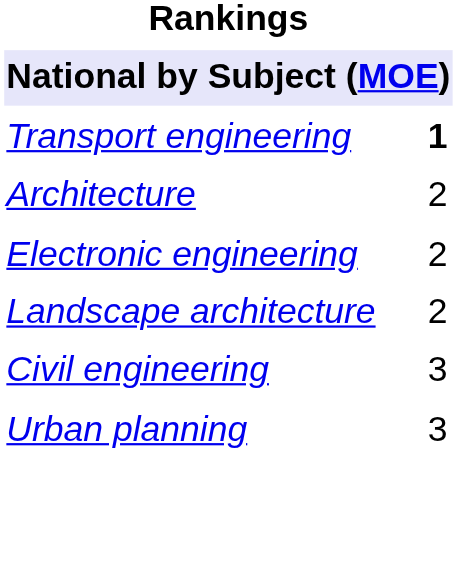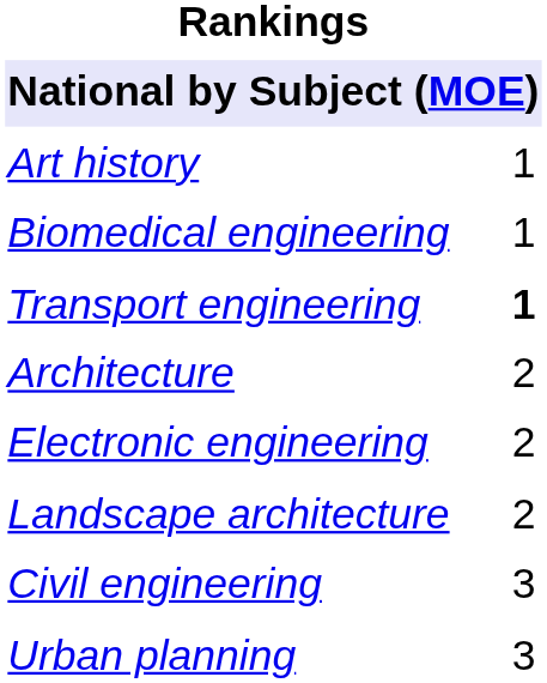 <table class="toccolours" style="float:right; font-size:100%; line-height:1.4em;">
 <tr>
 <th colspan="2" style="text-align: center;"><strong>Rankings</strong></th>
 </tr>
 <tr>
 <th colspan="2" style="background:#E6E6FA">National by Subject (<a href='#'>MOE</a>)</th>
+</tr>
+<tr>
+<td><em><a href='#'>Art history</a></em></td>
+<td>1</td>
+</tr>
+<tr>
+<td><em><a href='#'>Biomedical engineering</a></em></td>
+<td>1</td>
 </tr>
 <tr>
 <td><em><a href='#'>Transport engineering</a></em></td>
 <td><strong>1</strong></td>
 </tr>
 <tr>
 <td><em><a href='#'>Architecture</a></em></td>
 <td>2</td>
 </tr>
 <tr>
 <td><em><a href='#'>Electronic engineering</a></em></td>
 <td>2</td>
 </tr>
 <tr>
 <td><em><a href='#'>Landscape architecture</a></em></td>
 <td>2</td>
 </tr>
 <tr>
 <td><em><a href='#'>Civil engineering</a></em></td>
 <td>3</td>
 </tr>
 <tr>
 <td><em><a href='#'>Urban planning</a></em></td>
 <td>3</td>
 </tr>
 <tr>
 </tr>
 </table>
